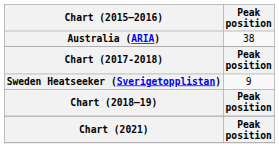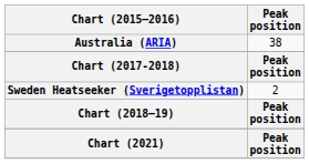 <table class="wikitable sortable plainrowheaders" style="text-align:center">
 <tr>
 <th>Chart (2015–2016)</th>
 <th>Peak<br>position</th>
 </tr>
 <tr>
 <th scope="row">Australia (<a href='#'>ARIA</a>)</th>
 <td>38</td>
 </tr>
 <tr>
 </tr>
 <tr>
 </tr>
 <tr>
 </tr>
 <tr>
 </tr>
 <tr>
 </tr>
 <tr>
 </tr>
 <tr>
 </tr>
 <tr>
 </tr>
 <tr>
 </tr>
 <tr>
 </tr>
 <tr>
 </tr>
 <tr>
 <th>Chart (2017-2018)</th>
 <th>Peak<br>position</th>
 </tr>
 <tr>
 <th scope="row">Sweden Heatseeker (<a href='#'>Sverigetopplistan</a>)</th>
-<td>9</td>
+<td>2</td>
 </tr>
 <tr>
 <th>Chart (2018–19)</th>
 <th>Peak<br>position</th>
 </tr>
 <tr>
 </tr>
 <tr>
 </tr>
 <tr>
 <th>Chart (2021)</th>
 <th>Peak<br>position</th>
 </tr>
 <tr>
 </tr>
 </table>
